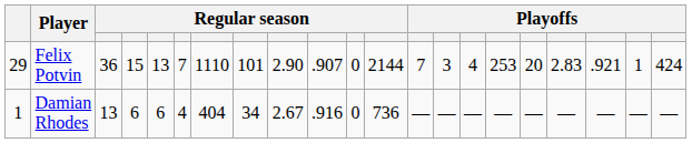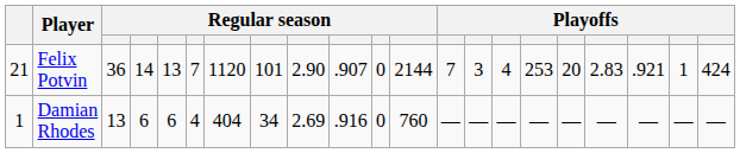 <table class="wikitable plainrowheaders" style="text-align:center;">
 <tr>
 <th scope="col" rowspan="2"></th>
 <th scope="col" rowspan="2">Player</th>
 <th scope=colgroup colspan=10>Regular season</th>
 <th scope=colgroup colspan=9>Playoffs</th>
 </tr>
 <tr>
 <th scope="col"></th>
 <th scope="col"></th>
 <th scope="col"></th>
 <th scope="col"></th>
 <th scope="col"></th>
 <th scope="col"></th>
 <th scope="col"></th>
 <th scope="col"></th>
 <th scope="col"></th>
 <th scope="col"></th>
 <th scope="col"></th>
 <th scope="col"></th>
 <th scope="col"></th>
 <th scope="col"></th>
 <th scope="col"></th>
 <th scope="col"></th>
 <th scope="col"></th>
 <th scope="col"></th>
 <th scope="col"></th>
 </tr>
 <tr>
-<td scope="row">29</td>
+<td scope="row">21</td>
 <td align="left"><a href='#'>Felix Potvin</a></td>
 <td>36</td>
-<td>15</td>
+<td>14</td>
 <td>13</td>
 <td>7</td>
-<td>1110</td>
+<td>1120</td>
 <td>101</td>
 <td>2.90</td>
 <td>.907</td>
 <td>0</td>
 <td>2144</td>
 <td>7</td>
 <td>3</td>
 <td>4</td>
 <td>253</td>
 <td>20</td>
 <td>2.83</td>
 <td>.921</td>
 <td>1</td>
 <td>424</td>
 </tr>
 <tr>
 <td scope="row">1</td>
 <td align="left"><a href='#'>Damian Rhodes</a></td>
 <td>13</td>
 <td>6</td>
 <td>6</td>
 <td>4</td>
 <td>404</td>
 <td>34</td>
-<td>2.67</td>
+<td>2.69</td>
 <td>.916</td>
 <td>0</td>
-<td>736</td>
+<td>760</td>
 <td>—</td>
 <td>—</td>
 <td>—</td>
 <td>—</td>
 <td>—</td>
 <td>—</td>
 <td>—</td>
 <td>—</td>
 <td>—</td>
 </tr>
 </table>
